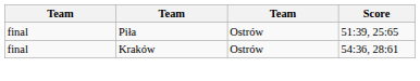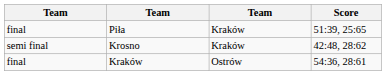 <table class="wikitable" style="font-size: 100%">
 <tr>
 <th width=150>Team</th>
 <th width=150>Team</th>
 <th width=150>Team</th>
 <th width=100>Score</th>
 </tr>
 <tr>
 <td>final</td>
 <td>Piła</td>
-<td>Ostrów</td>
+<td>Kraków</td>
 <td>51:39, 25:65</td>
+</tr>
+<tr>
+<td>semi final</td>
+<td>Krosno</td>
+<td>Kraków</td>
+<td>42:48, 28:62</td>
 </tr>
 <tr>
 <td>final</td>
 <td>Kraków</td>
 <td>Ostrów</td>
 <td>54:36, 28:61</td>
 </tr>
 </table>
